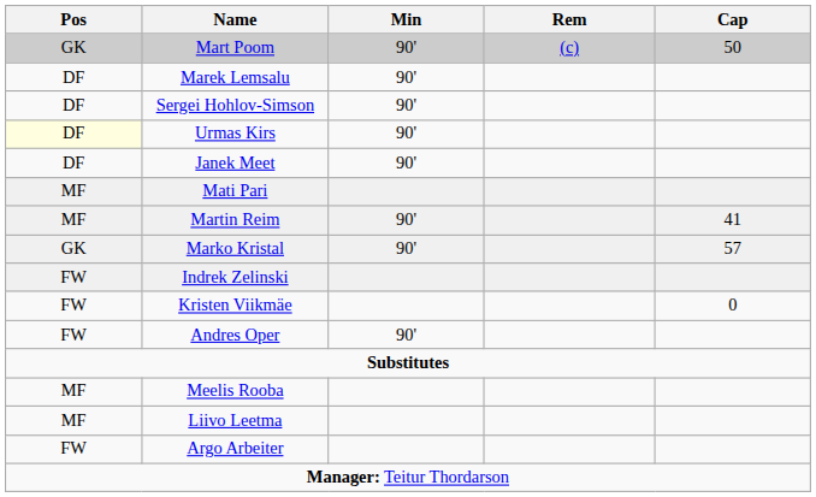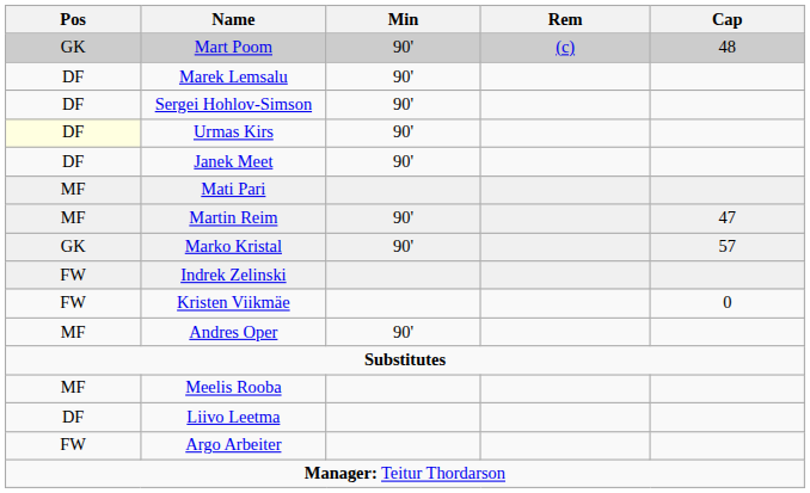 <table class="wikitable collapsible collapsed" align="center" style="font-size:85%; text-align:center;" width="50%">
 <tr>
 <th>Pos</th>
 <th width=140>Name</th>
 <th>Min</th>
 <th>Rem</th>
 <th>Cap</th>
 </tr>
 <tr bgcolor="cccccc">
 <td>GK</td>
 <td><a href='#'>Mart Poom</a></td>
 <td>90'</td>
 <td><a href='#'>(c)</a></td>
-<td>50</td>
+<td>48</td>
 </tr>
 <tr>
 <td>DF</td>
 <td><a href='#'>Marek Lemsalu</a></td>
 <td>90'</td>
 <td></td>
 <td></td>
 </tr>
 <tr>
 <td>DF</td>
 <td><a href='#'>Sergei Hohlov-Simson</a></td>
 <td>90'</td>
 <td></td>
 <td></td>
 </tr>
 <tr>
 <td style="background: lightyellow;">DF</td>
 <td><a href='#'>Urmas Kirs</a></td>
 <td>90'</td>
 <td></td>
 <td></td>
 </tr>
 <tr>
 <td>DF</td>
 <td><a href='#'>Janek Meet</a></td>
 <td>90'</td>
 <td></td>
 <td></td>
 </tr>
 <tr bgcolor="#F0F0F0">
 <td>MF</td>
 <td><a href='#'>Mati Pari</a></td>
 <td></td>
 <td></td>
 <td></td>
 </tr>
 <tr bgcolor="#F0F0F0">
 <td>MF</td>
 <td><a href='#'>Martin Reim</a></td>
 <td>90'</td>
 <td></td>
-<td>41</td>
+<td>47</td>
 </tr>
 <tr bgcolor="#F0F0F0">
 <td>GK</td>
 <td><a href='#'>Marko Kristal</a></td>
 <td>90'</td>
 <td></td>
 <td>57</td>
 </tr>
 <tr bgcolor="#F0F0F0">
 <td>FW</td>
 <td><a href='#'>Indrek Zelinski</a></td>
 <td></td>
 <td></td>
 <td></td>
 </tr>
 <tr>
 <td>FW</td>
 <td><a href='#'>Kristen Viikmäe</a></td>
 <td></td>
 <td></td>
 <td>0</td>
 </tr>
 <tr>
-<td>FW</td>
+<td>MF</td>
 <td><a href='#'>Andres Oper</a></td>
 <td>90'</td>
 <td></td>
 <td></td>
 </tr>
 <tr>
 <td colspan=5 align=center><strong>Substitutes</strong></td>
 </tr>
 <tr>
 <td>MF</td>
 <td><a href='#'>Meelis Rooba</a></td>
 <td></td>
 <td></td>
 <td></td>
 </tr>
 <tr>
-<td>MF</td>
+<td>DF</td>
 <td><a href='#'>Liivo Leetma</a></td>
 <td></td>
 <td></td>
 <td></td>
 </tr>
 <tr>
 <td>FW</td>
 <td><a href='#'>Argo Arbeiter</a></td>
 <td></td>
 <td></td>
 <td></td>
 </tr>
 <tr>
 <td colspan=5 align=center><strong>Manager:</strong>  <a href='#'>Teitur Thordarson</a></td>
 </tr>
 </table>
